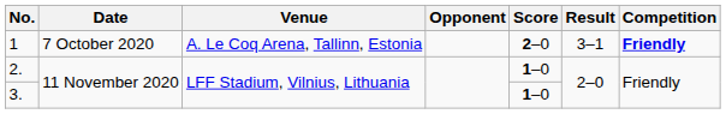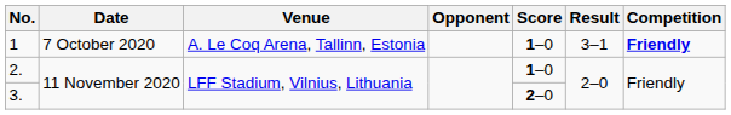 <table class="wikitable">
 <tr>
 <th>No.</th>
 <th>Date</th>
 <th>Venue</th>
 <th>Opponent</th>
 <th>Score</th>
 <th>Result</th>
 <th>Competition</th>
 </tr>
 <tr>
 <td>1</td>
 <td>7 October 2020</td>
 <td><a href='#'>A. Le Coq Arena</a>, <a href='#'>Tallinn</a>, <a href='#'>Estonia</a></td>
 <td></td>
-<td align=center><strong>2</strong>–0</td>
+<td align=center><strong>1</strong>–0</td>
 <td align=center>3–1</td>
 <td><strong><a href='#'>Friendly</a></strong></td>
 </tr>
 <tr>
 <td>2.</td>
 <td rowspan="2">11 November 2020</td>
 <td rowspan="2"><a href='#'>LFF Stadium</a>, <a href='#'>Vilnius</a>, <a href='#'>Lithuania</a></td>
 <td rowspan="2"></td>
 <td align=center><strong>1</strong>–0</td>
 <td rowspan="2" align=center>2–0</td>
 <td rowspan="2">Friendly</td>
 </tr>
 <tr>
 <td>3.</td>
-<td align=center><strong>1</strong>–0</td>
+<td align=center><strong>2</strong>–0</td>
 </tr>
 </table>
